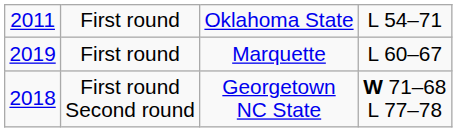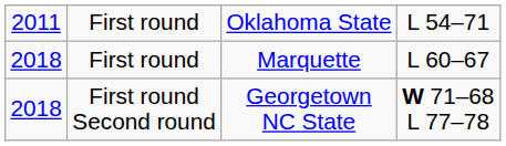 <table class="wikitable">
 <tr align="center">
 <td><a href='#'>2011</a></td>
 <td>First round</td>
 <td><a href='#'>Oklahoma State</a></td>
 <td>L 54–71</td>
 </tr>
 <tr align="center">
-<td><a href='#'>2019</a></td>
+<td><a href='#'>2018</a></td>
 <td>First round</td>
 <td><a href='#'>Marquette</a></td>
 <td>L 60–67</td>
 </tr>
 <tr align="center">
 <td><a href='#'>2018</a></td>
 <td>First round<br>Second round</td>
 <td><a href='#'>Georgetown</a><br><a href='#'>NC State</a></td>
 <td><strong>W</strong> 71–68<br>L 77–78</td>
 </tr>
 </table>
